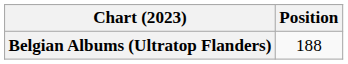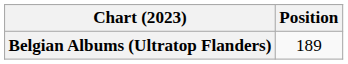 <table class="wikitable sortable plainrowheaders" style="text-align:center">
 <tr>
 <th scope="col">Chart (2023)</th>
 <th scope="col">Position</th>
 </tr>
 <tr>
 <th scope="row">Belgian Albums (Ultratop Flanders)</th>
-<td>188</td>
+<td>189</td>
 </tr>
 </table>
